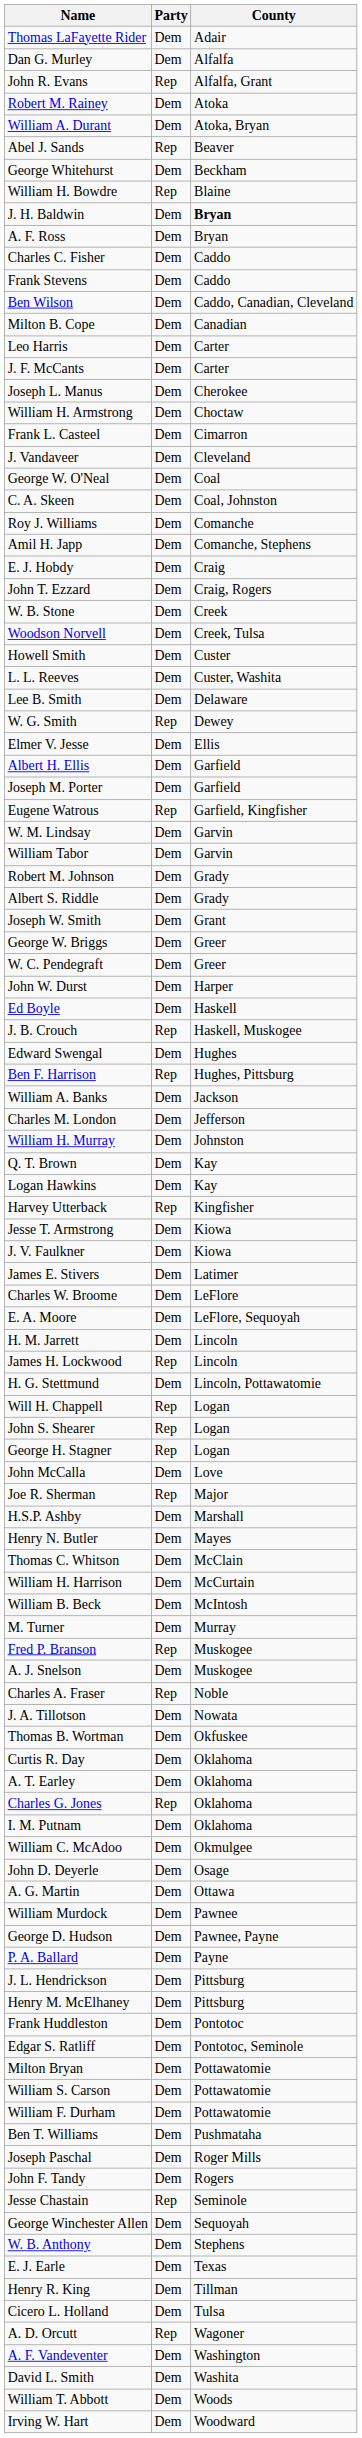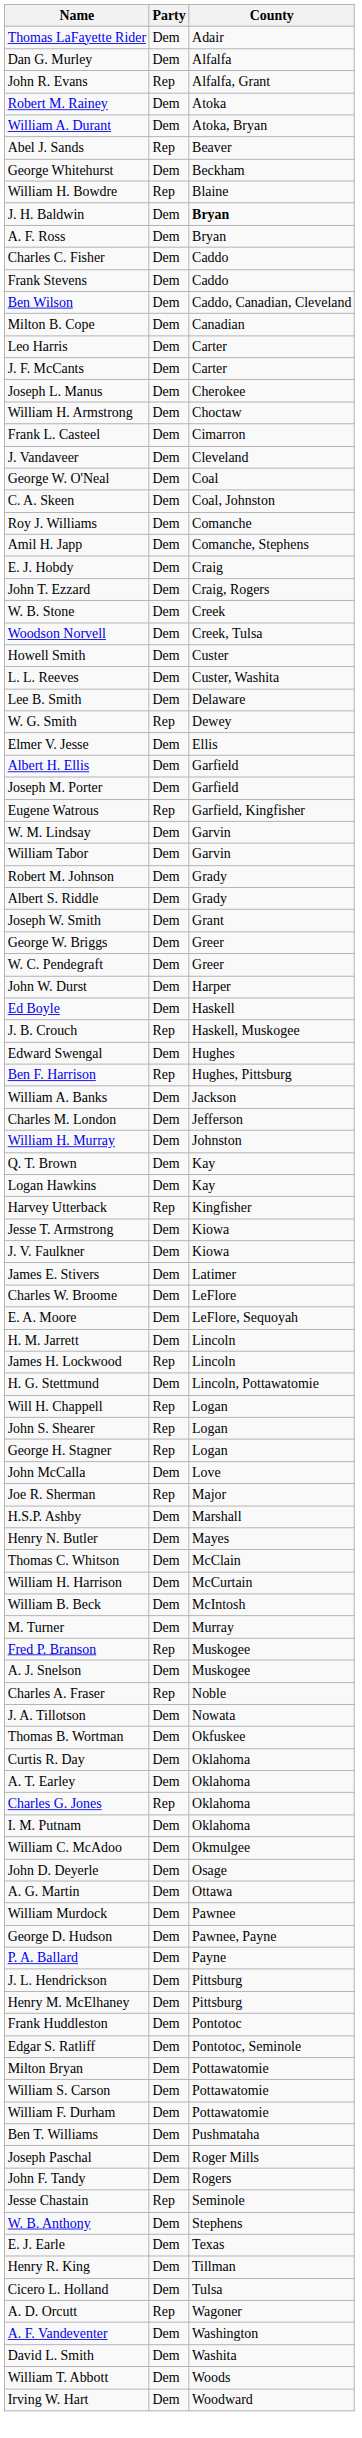 <table class="wikitable sortable">
 <tr>
 <th>Name</th>
 <th>Party</th>
 <th>County</th>
 </tr>
 <tr>
 <td><a href='#'>Thomas LaFayette Rider</a></td>
 <td>Dem</td>
 <td>Adair</td>
 </tr>
 <tr>
 <td>Dan G. Murley</td>
 <td>Dem</td>
 <td>Alfalfa</td>
 </tr>
 <tr>
 <td>John R. Evans</td>
 <td>Rep</td>
 <td>Alfalfa, Grant</td>
 </tr>
 <tr>
 <td><a href='#'>Robert M. Rainey</a></td>
 <td>Dem</td>
 <td>Atoka</td>
 </tr>
 <tr>
 <td><a href='#'>William A. Durant</a></td>
 <td>Dem</td>
 <td>Atoka, Bryan</td>
 </tr>
 <tr>
 <td>Abel J. Sands</td>
 <td>Rep</td>
 <td>Beaver</td>
 </tr>
 <tr>
 <td>George Whitehurst</td>
 <td>Dem</td>
 <td>Beckham</td>
 </tr>
 <tr>
 <td>William H. Bowdre</td>
 <td>Rep</td>
 <td>Blaine</td>
 </tr>
 <tr>
 <td>J. H. Baldwin</td>
 <td>Dem</td>
 <td><strong>Bryan</strong></td>
 </tr>
 <tr>
 <td>A. F. Ross</td>
 <td>Dem</td>
 <td>Bryan</td>
 </tr>
 <tr>
 <td>Charles C. Fisher</td>
 <td>Dem</td>
 <td>Caddo</td>
 </tr>
 <tr>
 <td>Frank Stevens</td>
 <td>Dem</td>
 <td>Caddo</td>
 </tr>
 <tr>
 <td><a href='#'>Ben Wilson</a></td>
 <td>Dem</td>
 <td>Caddo, Canadian, Cleveland</td>
 </tr>
 <tr>
 <td>Milton B. Cope</td>
 <td>Dem</td>
 <td>Canadian</td>
 </tr>
 <tr>
 <td>Leo Harris</td>
 <td>Dem</td>
 <td>Carter</td>
 </tr>
 <tr>
 <td>J. F. McCants</td>
 <td>Dem</td>
 <td>Carter</td>
 </tr>
 <tr>
 <td>Joseph L. Manus</td>
 <td>Dem</td>
 <td>Cherokee</td>
 </tr>
 <tr>
 <td>William H. Armstrong</td>
 <td>Dem</td>
 <td>Choctaw</td>
 </tr>
 <tr>
 <td>Frank L. Casteel</td>
 <td>Dem</td>
 <td>Cimarron</td>
 </tr>
 <tr>
 <td>J. Vandaveer</td>
 <td>Dem</td>
 <td>Cleveland</td>
 </tr>
 <tr>
 <td>George W. O'Neal</td>
 <td>Dem</td>
 <td>Coal</td>
 </tr>
 <tr>
 <td>C. A. Skeen</td>
 <td>Dem</td>
 <td>Coal, Johnston</td>
 </tr>
 <tr>
 <td>Roy J. Williams</td>
 <td>Dem</td>
 <td>Comanche</td>
 </tr>
 <tr>
 <td>Amil H. Japp</td>
 <td>Dem</td>
 <td>Comanche, Stephens</td>
 </tr>
 <tr>
 <td>E. J. Hobdy</td>
 <td>Dem</td>
 <td>Craig</td>
 </tr>
 <tr>
 <td>John T. Ezzard</td>
 <td>Dem</td>
 <td>Craig, Rogers</td>
 </tr>
 <tr>
 <td>W. B. Stone</td>
 <td>Dem</td>
 <td>Creek</td>
 </tr>
 <tr>
 <td><a href='#'>Woodson Norvell</a></td>
 <td>Dem</td>
 <td>Creek, Tulsa</td>
 </tr>
 <tr>
 <td>Howell Smith</td>
 <td>Dem</td>
 <td>Custer</td>
 </tr>
 <tr>
 <td>L. L. Reeves</td>
 <td>Dem</td>
 <td>Custer, Washita</td>
 </tr>
 <tr>
 <td>Lee B. Smith</td>
 <td>Dem</td>
 <td>Delaware</td>
 </tr>
 <tr>
 <td>W. G. Smith</td>
 <td>Rep</td>
 <td>Dewey</td>
 </tr>
 <tr>
 <td>Elmer V. Jesse</td>
 <td>Dem</td>
 <td>Ellis</td>
 </tr>
 <tr>
 <td><a href='#'>Albert H. Ellis</a></td>
 <td>Dem</td>
 <td>Garfield</td>
 </tr>
 <tr>
 <td>Joseph M. Porter</td>
 <td>Dem</td>
 <td>Garfield</td>
 </tr>
 <tr>
 <td>Eugene Watrous</td>
 <td>Rep</td>
 <td>Garfield, Kingfisher</td>
 </tr>
 <tr>
 <td>W. M. Lindsay</td>
 <td>Dem</td>
 <td>Garvin</td>
 </tr>
 <tr>
 <td>William Tabor</td>
 <td>Dem</td>
 <td>Garvin</td>
 </tr>
 <tr>
 <td>Robert M. Johnson</td>
 <td>Dem</td>
 <td>Grady</td>
 </tr>
 <tr>
 <td>Albert S. Riddle</td>
 <td>Dem</td>
 <td>Grady</td>
 </tr>
 <tr>
 <td>Joseph W. Smith</td>
 <td>Dem</td>
 <td>Grant</td>
 </tr>
 <tr>
 <td>George W. Briggs</td>
 <td>Dem</td>
 <td>Greer</td>
 </tr>
 <tr>
 <td>W. C. Pendegraft</td>
 <td>Dem</td>
 <td>Greer</td>
 </tr>
 <tr>
 <td>John W. Durst</td>
 <td>Dem</td>
 <td>Harper</td>
 </tr>
 <tr>
 <td><a href='#'>Ed Boyle</a></td>
 <td>Dem</td>
 <td>Haskell</td>
 </tr>
 <tr>
 <td>J. B. Crouch</td>
 <td>Rep</td>
 <td>Haskell, Muskogee</td>
 </tr>
 <tr>
 <td>Edward Swengal</td>
 <td>Dem</td>
 <td>Hughes</td>
 </tr>
 <tr>
 <td><a href='#'>Ben F. Harrison</a></td>
 <td>Rep</td>
 <td>Hughes, Pittsburg</td>
 </tr>
 <tr>
 <td>William A. Banks</td>
 <td>Dem</td>
 <td>Jackson</td>
 </tr>
 <tr>
 <td>Charles M. London</td>
 <td>Dem</td>
 <td>Jefferson</td>
 </tr>
 <tr>
 <td><a href='#'>William H. Murray</a></td>
 <td>Dem</td>
 <td>Johnston</td>
 </tr>
 <tr>
 <td>Q. T. Brown</td>
 <td>Dem</td>
 <td>Kay</td>
 </tr>
 <tr>
 <td>Logan Hawkins</td>
 <td>Dem</td>
 <td>Kay</td>
 </tr>
 <tr>
 <td>Harvey Utterback</td>
 <td>Rep</td>
 <td>Kingfisher</td>
 </tr>
 <tr>
 <td>Jesse T. Armstrong</td>
 <td>Dem</td>
 <td>Kiowa</td>
 </tr>
 <tr>
 <td>J. V. Faulkner</td>
 <td>Dem</td>
 <td>Kiowa</td>
 </tr>
 <tr>
 <td>James E. Stivers</td>
 <td>Dem</td>
 <td>Latimer</td>
 </tr>
 <tr>
 <td>Charles W. Broome</td>
 <td>Dem</td>
 <td>LeFlore</td>
 </tr>
 <tr>
 <td>E. A. Moore</td>
 <td>Dem</td>
 <td>LeFlore, Sequoyah</td>
 </tr>
 <tr>
 <td>H. M. Jarrett</td>
 <td>Dem</td>
 <td>Lincoln</td>
 </tr>
 <tr>
 <td>James H. Lockwood</td>
 <td>Rep</td>
 <td>Lincoln</td>
 </tr>
 <tr>
 <td>H. G. Stettmund</td>
 <td>Dem</td>
 <td>Lincoln, Pottawatomie</td>
 </tr>
 <tr>
 <td>Will H. Chappell</td>
 <td>Rep</td>
 <td>Logan</td>
 </tr>
 <tr>
 <td>John S. Shearer</td>
 <td>Rep</td>
 <td>Logan</td>
 </tr>
 <tr>
 <td>George H. Stagner</td>
 <td>Rep</td>
 <td>Logan</td>
 </tr>
 <tr>
 <td>John McCalla</td>
 <td>Dem</td>
 <td>Love</td>
 </tr>
 <tr>
 <td>Joe R. Sherman</td>
 <td>Rep</td>
 <td>Major</td>
 </tr>
 <tr>
 <td>H.S.P. Ashby</td>
 <td>Dem</td>
 <td>Marshall</td>
 </tr>
 <tr>
 <td>Henry N. Butler</td>
 <td>Dem</td>
 <td>Mayes</td>
 </tr>
 <tr>
 <td>Thomas C. Whitson</td>
 <td>Dem</td>
 <td>McClain</td>
 </tr>
 <tr>
 <td>William H. Harrison</td>
 <td>Dem</td>
 <td>McCurtain</td>
 </tr>
 <tr>
 <td>William B. Beck</td>
 <td>Dem</td>
 <td>McIntosh</td>
 </tr>
 <tr>
 <td>M. Turner</td>
 <td>Dem</td>
 <td>Murray</td>
 </tr>
 <tr>
 <td><a href='#'>Fred P. Branson</a></td>
 <td>Rep</td>
 <td>Muskogee</td>
 </tr>
 <tr>
 <td>A. J. Snelson</td>
 <td>Dem</td>
 <td>Muskogee</td>
 </tr>
 <tr>
 <td>Charles A. Fraser</td>
 <td>Rep</td>
 <td>Noble</td>
 </tr>
 <tr>
 <td>J. A. Tillotson</td>
 <td>Dem</td>
 <td>Nowata</td>
 </tr>
 <tr>
 <td>Thomas B. Wortman</td>
 <td>Dem</td>
 <td>Okfuskee</td>
 </tr>
 <tr>
 <td>Curtis R. Day</td>
 <td>Dem</td>
 <td>Oklahoma</td>
 </tr>
 <tr>
 <td>A. T. Earley</td>
 <td>Dem</td>
 <td>Oklahoma</td>
 </tr>
 <tr>
 <td><a href='#'>Charles G. Jones</a></td>
 <td>Rep</td>
 <td>Oklahoma</td>
 </tr>
 <tr>
 <td>I. M. Putnam</td>
 <td>Dem</td>
 <td>Oklahoma</td>
 </tr>
 <tr>
 <td>William C. McAdoo</td>
 <td>Dem</td>
 <td>Okmulgee</td>
 </tr>
 <tr>
 <td>John D. Deyerle</td>
 <td>Dem</td>
 <td>Osage</td>
 </tr>
 <tr>
 <td>A. G. Martin</td>
 <td>Dem</td>
 <td>Ottawa</td>
 </tr>
 <tr>
 <td>William Murdock</td>
 <td>Dem</td>
 <td>Pawnee</td>
 </tr>
 <tr>
 <td>George D. Hudson</td>
 <td>Dem</td>
 <td>Pawnee, Payne</td>
 </tr>
 <tr>
 <td><a href='#'>P. A. Ballard</a></td>
 <td>Dem</td>
 <td>Payne</td>
 </tr>
 <tr>
 <td>J. L. Hendrickson</td>
 <td>Dem</td>
 <td>Pittsburg</td>
 </tr>
 <tr>
 <td>Henry M. McElhaney</td>
 <td>Dem</td>
 <td>Pittsburg</td>
 </tr>
 <tr>
 <td>Frank Huddleston</td>
 <td>Dem</td>
 <td>Pontotoc</td>
 </tr>
 <tr>
 <td>Edgar S. Ratliff</td>
 <td>Dem</td>
 <td>Pontotoc, Seminole</td>
 </tr>
 <tr>
 <td>Milton Bryan</td>
 <td>Dem</td>
 <td>Pottawatomie</td>
 </tr>
 <tr>
 <td>William S. Carson</td>
 <td>Dem</td>
 <td>Pottawatomie</td>
 </tr>
 <tr>
 <td>William F. Durham</td>
 <td>Dem</td>
 <td>Pottawatomie</td>
 </tr>
 <tr>
 <td>Ben T. Williams</td>
 <td>Dem</td>
 <td>Pushmataha</td>
 </tr>
 <tr>
 <td>Joseph Paschal</td>
 <td>Dem</td>
 <td>Roger Mills</td>
 </tr>
 <tr>
 <td>John F. Tandy</td>
 <td>Dem</td>
 <td>Rogers</td>
 </tr>
 <tr>
 <td>Jesse Chastain</td>
 <td>Rep</td>
 <td>Seminole</td>
 </tr>
 <tr>
-<td>George Winchester Allen</td>
-<td>Dem</td>
-<td>Sequoyah</td>
-</tr>
-<tr>
 <td><a href='#'>W. B. Anthony</a></td>
 <td>Dem</td>
 <td>Stephens</td>
 </tr>
 <tr>
 <td>E. J. Earle</td>
 <td>Dem</td>
 <td>Texas</td>
 </tr>
 <tr>
 <td>Henry R. King</td>
 <td>Dem</td>
 <td>Tillman</td>
 </tr>
 <tr>
 <td>Cicero L. Holland</td>
 <td>Dem</td>
 <td>Tulsa</td>
 </tr>
 <tr>
 <td>A. D. Orcutt</td>
 <td>Rep</td>
 <td>Wagoner</td>
 </tr>
 <tr>
 <td><a href='#'>A. F. Vandeventer</a></td>
 <td>Dem</td>
 <td>Washington</td>
 </tr>
 <tr>
 <td>David L. Smith</td>
 <td>Dem</td>
 <td>Washita</td>
 </tr>
 <tr>
 <td>William T. Abbott</td>
 <td>Dem</td>
 <td>Woods</td>
 </tr>
 <tr>
 <td>Irving W. Hart</td>
 <td>Dem</td>
 <td>Woodward</td>
 </tr>
 </table>
